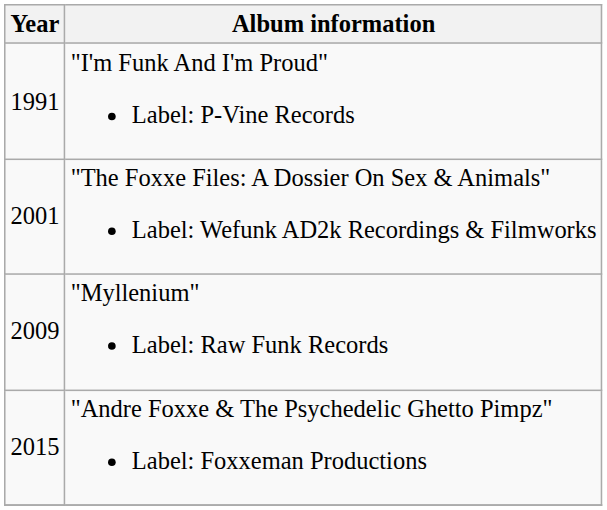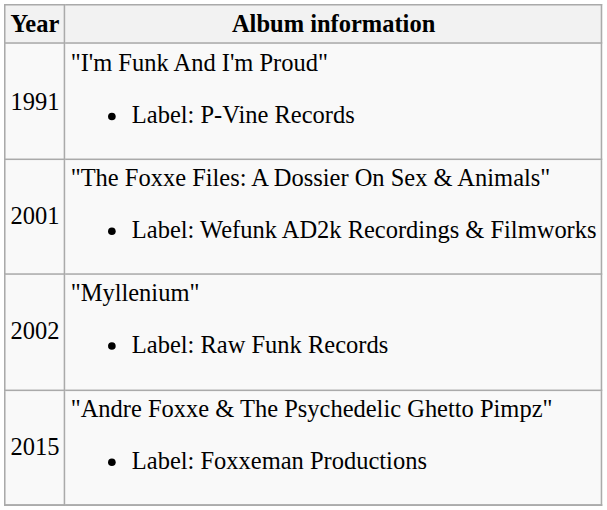 <table class="wikitable">
 <tr>
 <th>Year</th>
 <th>Album information</th>
 </tr>
 <tr>
 <td style="text-align:center;">1991</td>
 <td>"I'm Funk And I'm Proud"<br><ul><li>Label: P-Vine Records</li></ul></td>
 </tr>
 <tr>
 <td style="text-align:center;">2001</td>
 <td>"The Foxxe Files: A Dossier On Sex & Animals"<br><ul><li>Label: Wefunk AD2k Recordings & Filmworks</li></ul></td>
 </tr>
 <tr>
-<td style="text-align:center;">2009</td>
+<td style="text-align:center;">2002</td>
 <td>"Myllenium"<br><ul><li>Label: Raw Funk Records</li></ul></td>
 </tr>
 <tr>
 <td style="text-align:center;">2015</td>
 <td>"Andre Foxxe & The Psychedelic Ghetto Pimpz"<br><ul><li>Label: Foxxeman Productions</li></ul></td>
 </tr>
 <tr>
 </tr>
 </table>
